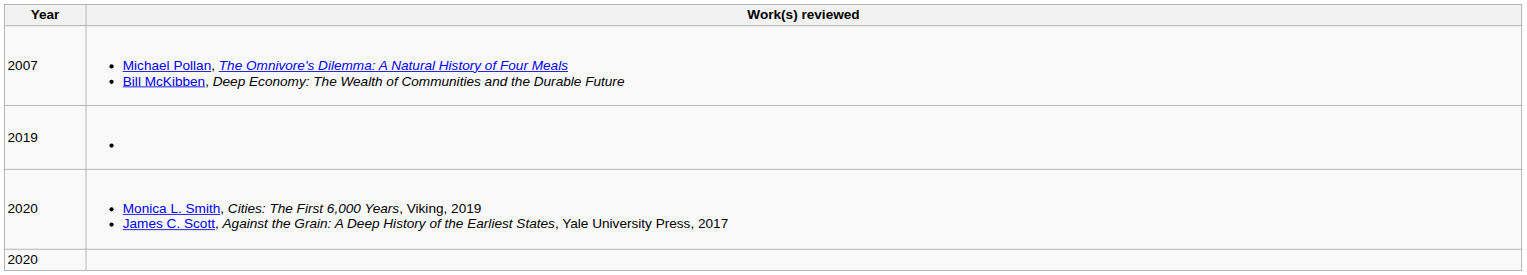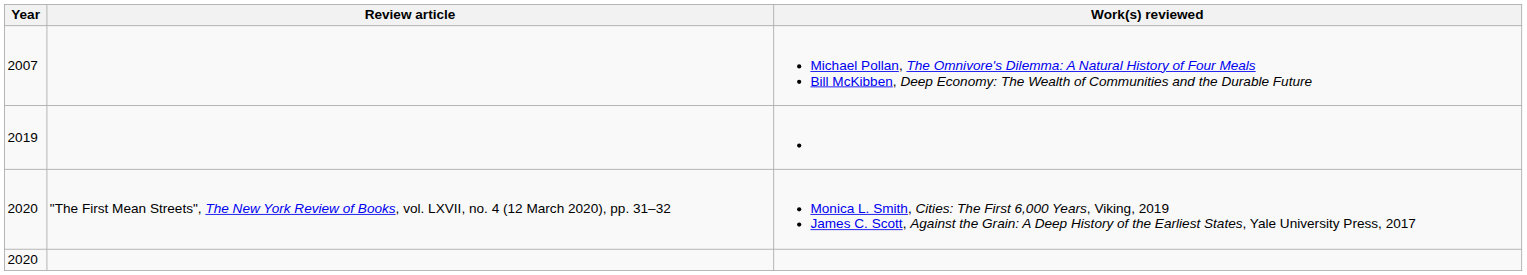 <table class='wikitable sortable' width='90%'>
 <tr>
 <th>Year</th>
+<th class='unsortable'>Review article</th>
 <th class='unsortable'>Work(s) reviewed</th>
 </tr>
 <tr>
 <td>2007</td>
+<td></td>
 <td><br><ul><li><a href='#'>Michael Pollan</a>, <em><a href='#'>The Omnivore's Dilemma: A Natural History of Four Meals</a></em></li><li><a href='#'>Bill McKibben</a>, <em>Deep Economy: The Wealth of Communities and the Durable Future</em></li></ul></td>
 </tr>
 <tr>
 <td>2019</td>
+<td></td>
 <td><br><ul><li></li></ul></td>
 </tr>
 <tr>
 <td>2020</td>
+<td>"The First Mean Streets", <em><a href='#'>The New York Review of Books</a></em>, vol. LXVII, no. 4 (12 March 2020), pp. 31–32</td>
 <td><br><ul><li><a href='#'>Monica L. Smith</a>, <em>Cities: The First 6,000 Years</em>, Viking, 2019</li><li><a href='#'>James C. Scott</a>, <em>Against the Grain: A Deep History of the Earliest States</em>, Yale University Press, 2017</li></ul></td>
 </tr>
 <tr>
 <td>2020</td>
 <td></td>
+<td></td>
 </tr>
 </table>
